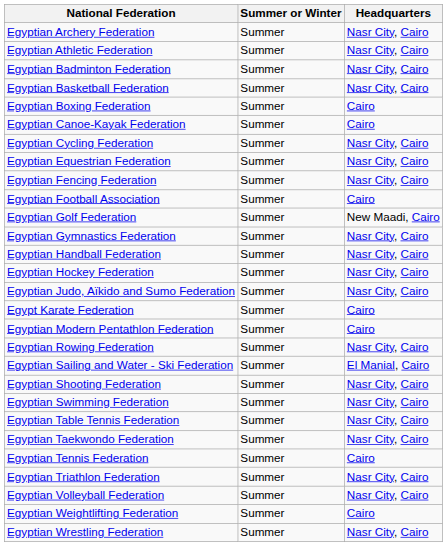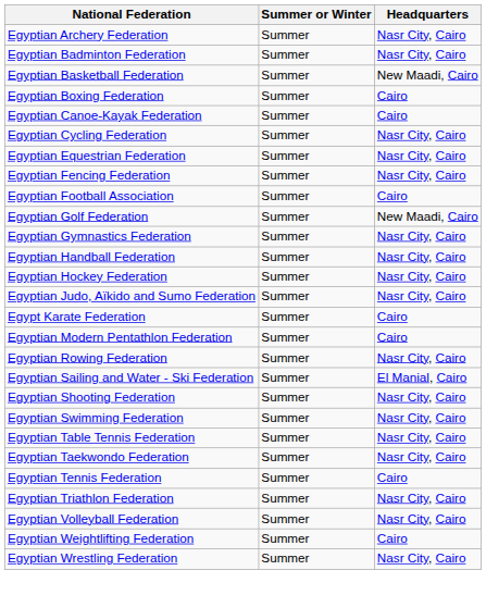 <table class="wikitable sortable">
 <tr>
 <th>National Federation</th>
 <th>Summer or Winter</th>
 <th>Headquarters</th>
 </tr>
 <tr>
 <td><a href='#'>Egyptian Archery Federation</a></td>
 <td>Summer</td>
 <td><a href='#'>Nasr City</a>, <a href='#'>Cairo</a></td>
 </tr>
 <tr>
-<td><a href='#'>Egyptian Athletic Federation</a></td>
-<td>Summer</td>
-<td><a href='#'>Nasr City</a>, <a href='#'>Cairo</a></td>
-</tr>
-<tr>
 <td><a href='#'>Egyptian Badminton Federation</a></td>
 <td>Summer</td>
 <td><a href='#'>Nasr City</a>, <a href='#'>Cairo</a></td>
 </tr>
 <tr>
 <td><a href='#'>Egyptian Basketball Federation</a></td>
 <td>Summer</td>
-<td><a href='#'>Nasr City</a>, <a href='#'>Cairo</a></td>
+<td>New Maadi, <a href='#'>Cairo</a></td>
 </tr>
 <tr>
 <td><a href='#'>Egyptian Boxing Federation</a></td>
 <td>Summer</td>
 <td><a href='#'>Cairo</a></td>
 </tr>
 <tr>
 <td><a href='#'>Egyptian Canoe-Kayak Federation</a></td>
 <td>Summer</td>
 <td><a href='#'>Cairo</a></td>
 </tr>
 <tr>
 <td><a href='#'>Egyptian Cycling Federation</a></td>
 <td>Summer</td>
 <td><a href='#'>Nasr City</a>, <a href='#'>Cairo</a></td>
 </tr>
 <tr>
 <td><a href='#'>Egyptian Equestrian Federation</a></td>
 <td>Summer</td>
 <td><a href='#'>Nasr City</a>, <a href='#'>Cairo</a></td>
 </tr>
 <tr>
 <td><a href='#'>Egyptian Fencing Federation</a></td>
 <td>Summer</td>
 <td><a href='#'>Nasr City</a>, <a href='#'>Cairo</a></td>
 </tr>
 <tr>
 <td><a href='#'>Egyptian Football Association</a></td>
 <td>Summer</td>
 <td><a href='#'>Cairo</a></td>
 </tr>
 <tr>
 <td><a href='#'>Egyptian Golf Federation</a></td>
 <td>Summer</td>
 <td>New Maadi, <a href='#'>Cairo</a></td>
 </tr>
 <tr>
 <td><a href='#'>Egyptian Gymnastics Federation</a></td>
 <td>Summer</td>
 <td><a href='#'>Nasr City</a>, <a href='#'>Cairo</a></td>
 </tr>
 <tr>
 <td><a href='#'>Egyptian Handball Federation</a></td>
 <td>Summer</td>
 <td><a href='#'>Nasr City</a>, <a href='#'>Cairo</a></td>
 </tr>
 <tr>
 <td><a href='#'>Egyptian Hockey Federation</a></td>
 <td>Summer</td>
 <td><a href='#'>Nasr City</a>, <a href='#'>Cairo</a></td>
 </tr>
 <tr>
 <td><a href='#'>Egyptian Judo, Aïkido and Sumo Federation</a></td>
 <td>Summer</td>
 <td><a href='#'>Nasr City</a>, <a href='#'>Cairo</a></td>
 </tr>
 <tr>
 <td><a href='#'>Egypt Karate Federation</a></td>
 <td>Summer</td>
 <td><a href='#'>Cairo</a></td>
 </tr>
 <tr>
 <td><a href='#'>Egyptian Modern Pentathlon Federation</a></td>
 <td>Summer</td>
 <td><a href='#'>Cairo</a></td>
 </tr>
 <tr>
 <td><a href='#'>Egyptian Rowing Federation</a></td>
 <td>Summer</td>
 <td><a href='#'>Nasr City</a>, <a href='#'>Cairo</a></td>
 </tr>
 <tr>
 <td><a href='#'>Egyptian Sailing and Water - Ski Federation</a></td>
 <td>Summer</td>
 <td><a href='#'>El Manial</a>, <a href='#'>Cairo</a></td>
 </tr>
 <tr>
 <td><a href='#'>Egyptian Shooting Federation</a></td>
 <td>Summer</td>
 <td><a href='#'>Nasr City</a>, <a href='#'>Cairo</a></td>
 </tr>
 <tr>
 <td><a href='#'>Egyptian Swimming Federation</a></td>
 <td>Summer</td>
 <td><a href='#'>Nasr City</a>, <a href='#'>Cairo</a></td>
 </tr>
 <tr>
 <td><a href='#'>Egyptian Table Tennis Federation</a></td>
 <td>Summer</td>
 <td><a href='#'>Nasr City</a>, <a href='#'>Cairo</a></td>
 </tr>
 <tr>
 <td><a href='#'>Egyptian Taekwondo Federation</a></td>
 <td>Summer</td>
 <td><a href='#'>Nasr City</a>, <a href='#'>Cairo</a></td>
 </tr>
 <tr>
 <td><a href='#'>Egyptian Tennis Federation</a></td>
 <td>Summer</td>
 <td><a href='#'>Cairo</a></td>
 </tr>
 <tr>
 <td><a href='#'>Egyptian Triathlon Federation</a></td>
 <td>Summer</td>
 <td><a href='#'>Nasr City</a>, <a href='#'>Cairo</a></td>
 </tr>
 <tr>
 <td><a href='#'>Egyptian Volleyball Federation</a></td>
 <td>Summer</td>
 <td><a href='#'>Nasr City</a>, <a href='#'>Cairo</a></td>
 </tr>
 <tr>
 <td><a href='#'>Egyptian Weightlifting Federation</a></td>
 <td>Summer</td>
 <td><a href='#'>Cairo</a></td>
 </tr>
 <tr>
 <td><a href='#'>Egyptian Wrestling Federation</a></td>
 <td>Summer</td>
 <td><a href='#'>Nasr City</a>, <a href='#'>Cairo</a></td>
 </tr>
 </table>
